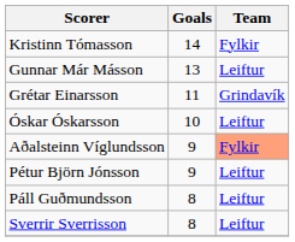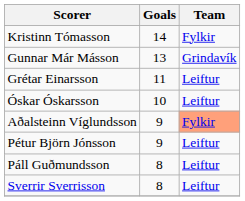 <table class="wikitable">
 <tr>
 <th>Scorer</th>
 <th>Goals</th>
 <th>Team</th>
 </tr>
 <tr>
 <td> Kristinn Tómasson</td>
 <td align=center>14</td>
 <td><a href='#'>Fylkir</a></td>
 </tr>
 <tr>
 <td> Gunnar Már Másson</td>
 <td align=center>13</td>
-<td><a href='#'>Leiftur</a></td>
+<td><a href='#'>Grindavík</a></td>
 </tr>
 <tr>
 <td> Grétar Einarsson</td>
 <td align=center>11</td>
-<td><a href='#'>Grindavík</a></td>
+<td><a href='#'>Leiftur</a></td>
 </tr>
 <tr>
 <td> Óskar Óskarsson</td>
 <td align=center>10</td>
 <td><a href='#'>Leiftur</a></td>
 </tr>
 <tr>
 <td> Aðalsteinn Víglundsson</td>
 <td align=center>9</td>
 <td style="background: lightsalmon;"><a href='#'>Fylkir</a></td>
 </tr>
 <tr>
 <td> Pétur Björn Jónsson</td>
 <td align=center>9</td>
 <td><a href='#'>Leiftur</a></td>
 </tr>
 <tr>
 <td> Páll Guðmundsson</td>
 <td align=center>8</td>
 <td><a href='#'>Leiftur</a></td>
 </tr>
 <tr>
 <td> <a href='#'>Sverrir Sverrisson</a></td>
 <td align=center>8</td>
 <td><a href='#'>Leiftur</a></td>
 </tr>
 <tr>
 </tr>
 </table>
